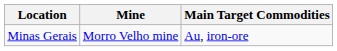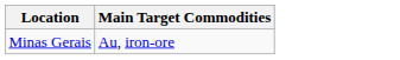 <table class="wikitable">
 <tr>
 <th>Location</th>
-<th>Mine</th>
 <th>Main Target Commodities</th>
 </tr>
 <tr>
 <td><a href='#'>Minas Gerais</a></td>
-<td><a href='#'>Morro Velho mine</a></td>
 <td><a href='#'>Au</a>, <a href='#'>iron-ore</a></td>
 </tr>
 </table>
